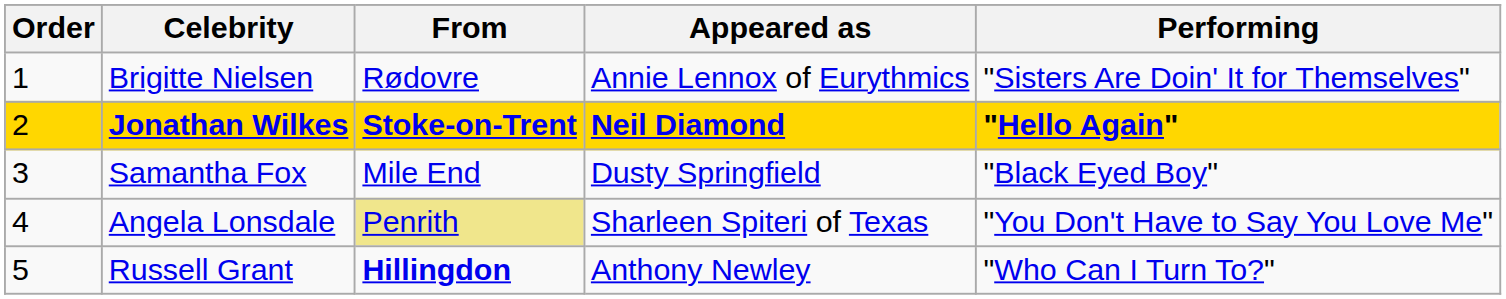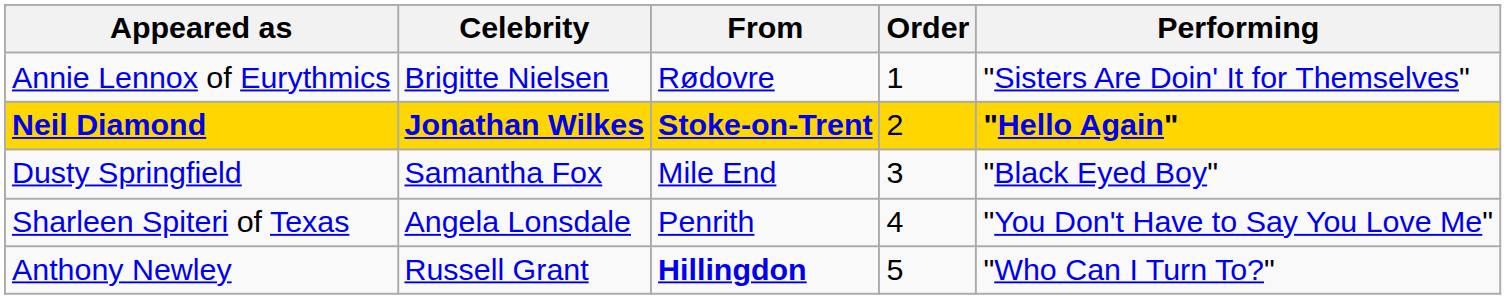 <table class="wikitable">
 <tr>
-<th>Order</th>
+<th>Appeared as</th>
 <th>Celebrity</th>
 <th>From</th>
-<th>Appeared as</th>
+<th>Order</th>
 <th>Performing</th>
 </tr>
 <tr>
-<td>1</td>
+<td><a href='#'>Annie Lennox</a> of <a href='#'>Eurythmics</a></td>
 <td><a href='#'>Brigitte Nielsen</a></td>
 <td><a href='#'>Rødovre</a></td>
-<td><a href='#'>Annie Lennox</a> of <a href='#'>Eurythmics</a></td>
+<td>1</td>
 <td>"<a href='#'>Sisters Are Doin' It for Themselves</a>"</td>
 </tr>
 <tr style="background:gold;">
-<td>2</td>
+<td><strong><a href='#'>Neil Diamond</a></strong></td>
 <td><strong><a href='#'>Jonathan Wilkes</a></strong></td>
 <td><strong><a href='#'>Stoke-on-Trent</a></strong></td>
-<td><strong><a href='#'>Neil Diamond</a></strong></td>
+<td>2</td>
 <td><strong>"<a href='#'>Hello Again</a>"</strong></td>
 </tr>
 <tr>
-<td>3</td>
+<td><a href='#'>Dusty Springfield</a></td>
 <td><a href='#'>Samantha Fox</a></td>
 <td><a href='#'>Mile End</a></td>
-<td><a href='#'>Dusty Springfield</a></td>
+<td>3</td>
 <td>"<a href='#'>Black Eyed Boy</a>"</td>
 </tr>
 <tr>
+<td><a href='#'>Sharleen Spiteri</a> of <a href='#'>Texas</a></td>
+<td><a href='#'>Angela Lonsdale</a></td>
+<td><a href='#'>Penrith</a></td>
 <td>4</td>
-<td><a href='#'>Angela Lonsdale</a></td>
-<td style="background: khaki;"><a href='#'>Penrith</a></td>
-<td><a href='#'>Sharleen Spiteri</a> of <a href='#'>Texas</a></td>
 <td>"<a href='#'>You Don't Have to Say You Love Me</a>"</td>
 </tr>
 <tr>
-<td>5</td>
+<td><a href='#'>Anthony Newley</a></td>
 <td><a href='#'>Russell Grant</a></td>
 <td><strong><a href='#'>Hillingdon</a></strong></td>
-<td><a href='#'>Anthony Newley</a></td>
+<td>5</td>
 <td>"<a href='#'>Who Can I Turn To?</a>"</td>
 </tr>
 </table>
